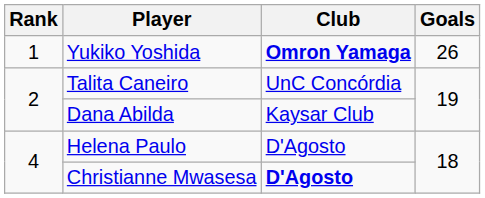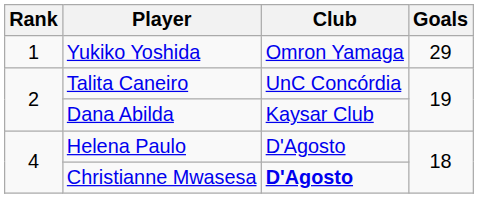 <table class="wikitable sortable" style="text-align:center">
 <tr>
 <th>Rank</th>
 <th>Player</th>
 <th>Club</th>
 <th>Goals</th>
 </tr>
 <tr>
 <td>1</td>
 <td align="left"> <a href='#'>Yukiko Yoshida</a></td>
-<td align="left"><strong> <a href='#'>Omron Yamaga</a></strong></td>
-<td>26</td>
+<td align="left"> <a href='#'>Omron Yamaga</a></td>
+<td>29</td>
 </tr>
 <tr>
 <td rowspan=2>2</td>
 <td align="left"> <a href='#'>Talita Caneiro</a></td>
 <td align="left"> <a href='#'>UnC Concórdia</a></td>
 <td rowspan=2>19</td>
 </tr>
 <tr>
 <td align="left"> <a href='#'>Dana Abilda</a></td>
 <td align="left"> <a href='#'>Kaysar Club</a></td>
 </tr>
 <tr>
 <td rowspan=2>4</td>
 <td align="left"> <a href='#'>Helena Paulo</a></td>
 <td align="left"> <a href='#'>D'Agosto</a></td>
 <td rowspan=2>18</td>
 </tr>
 <tr>
 <td align="left"> <a href='#'>Christianne Mwasesa</a></td>
 <td align="left"><strong> <a href='#'>D'Agosto</a></strong></td>
 </tr>
 </table>
